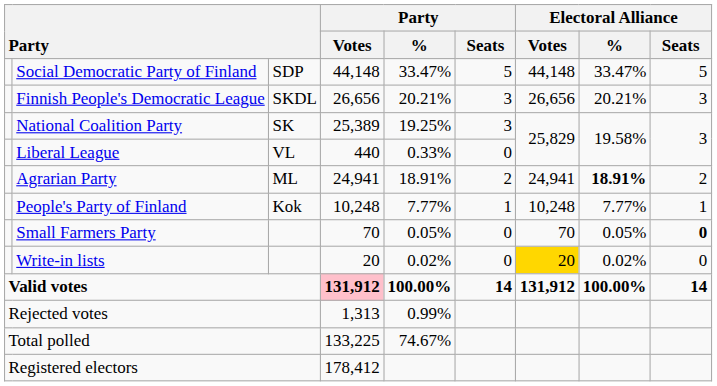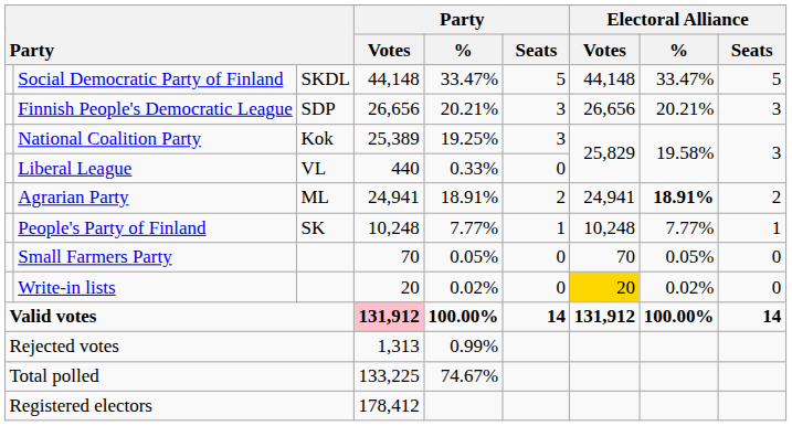 <table class="wikitable" border="1" style="text-align:right;">
 <tr>
 <th style="text-align:left;" valign=bottom rowspan=2 colspan=3>Party</th>
 <th colspan=3>Party</th>
 <th colspan=3>Electoral Alliance</th>
 </tr>
 <tr>
 <th align=center valign=bottom width="50">Votes</th>
 <th align=center valign=bottom width="50">%</th>
 <th align=center valign=bottom width="50">Seats</th>
 <th align=center valign=bottom width="50">Votes</th>
 <th align=center valign=bottom width="50">%</th>
 <th align=center valign=bottom width="50">Seats</th>
 </tr>
 <tr>
 <td></td>
 <td align=left style="white-space: nowrap;"><a href='#'>Social Democratic Party of Finland</a></td>
-<td align=left>SDP</td>
+<td align=left>SKDL</td>
 <td>44,148</td>
 <td>33.47%</td>
 <td>5</td>
 <td>44,148</td>
 <td>33.47%</td>
 <td>5</td>
 </tr>
 <tr>
 <td></td>
 <td align=left><a href='#'>Finnish People's Democratic League</a></td>
-<td align=left>SKDL</td>
+<td align=left>SDP</td>
 <td>26,656</td>
 <td>20.21%</td>
 <td>3</td>
 <td>26,656</td>
 <td>20.21%</td>
 <td>3</td>
 </tr>
 <tr>
 <td></td>
 <td align=left><a href='#'>National Coalition Party</a></td>
-<td align=left>SK</td>
+<td align=left>Kok</td>
 <td>25,389</td>
 <td>19.25%</td>
 <td>3</td>
 <td rowspan=2>25,829</td>
 <td rowspan=2>19.58%</td>
 <td rowspan=2>3</td>
 </tr>
 <tr>
 <td></td>
 <td align=left><a href='#'>Liberal League</a></td>
 <td align=left>VL</td>
 <td>440</td>
 <td>0.33%</td>
 <td>0</td>
 </tr>
 <tr>
 <td></td>
 <td align=left><a href='#'>Agrarian Party</a></td>
 <td align=left>ML</td>
 <td>24,941</td>
 <td>18.91%</td>
 <td>2</td>
 <td>24,941</td>
 <td><strong>18.91%</strong></td>
 <td>2</td>
 </tr>
 <tr>
 <td></td>
 <td align=left><a href='#'>People's Party of Finland</a></td>
-<td align=left>Kok</td>
+<td align=left>SK</td>
 <td>10,248</td>
 <td>7.77%</td>
 <td>1</td>
 <td>10,248</td>
 <td>7.77%</td>
 <td>1</td>
 </tr>
 <tr>
 <td></td>
 <td align=left><a href='#'>Small Farmers Party</a></td>
 <td align=left></td>
 <td>70</td>
 <td>0.05%</td>
 <td>0</td>
 <td>70</td>
 <td>0.05%</td>
-<td><strong>0</strong></td>
+<td>0</td>
 </tr>
 <tr>
 <td></td>
 <td align=left><a href='#'>Write-in lists</a></td>
 <td align=left></td>
 <td>20</td>
 <td>0.02%</td>
 <td>0</td>
 <td style="background: gold;">20</td>
 <td>0.02%</td>
 <td>0</td>
 </tr>
 <tr style="font-weight:bold">
 <td align=left colspan=3>Valid votes</td>
 <td style="background: pink;">131,912</td>
 <td>100.00%</td>
 <td>14</td>
 <td>131,912</td>
 <td>100.00%</td>
 <td>14</td>
 </tr>
 <tr>
 <td align=left colspan=3>Rejected votes</td>
 <td>1,313</td>
 <td>0.99%</td>
 <td></td>
 <td></td>
 <td></td>
 <td></td>
 </tr>
 <tr>
 <td align=left colspan=3>Total polled</td>
 <td>133,225</td>
 <td>74.67%</td>
 <td></td>
 <td></td>
 <td></td>
 <td></td>
 </tr>
 <tr>
 <td align=left colspan=3>Registered electors</td>
 <td>178,412</td>
 <td></td>
 <td></td>
 <td></td>
 <td></td>
 <td></td>
 </tr>
 </table>
